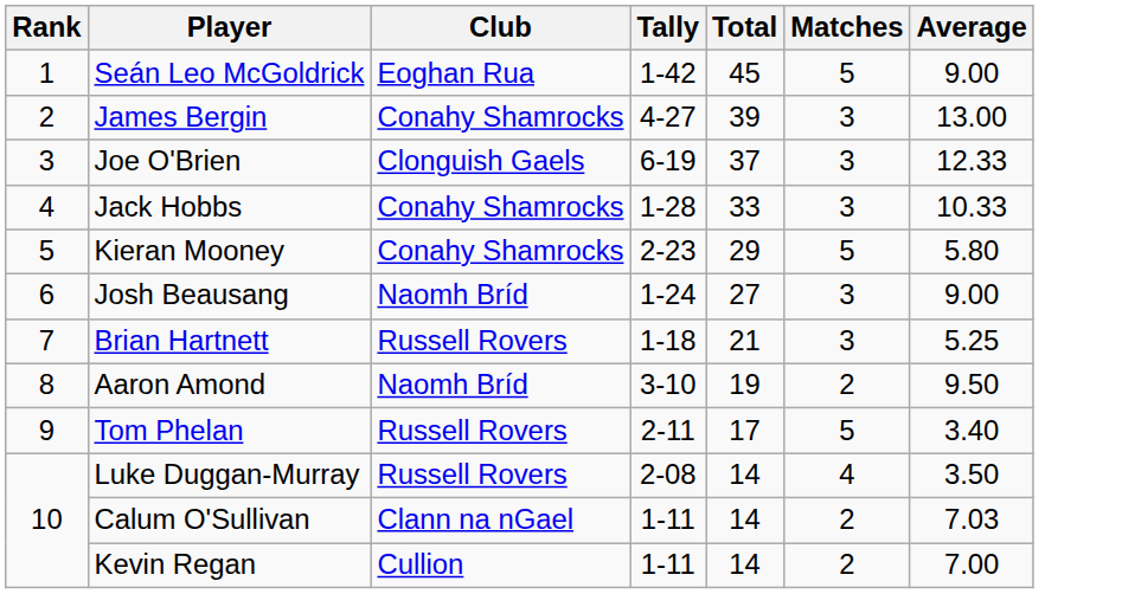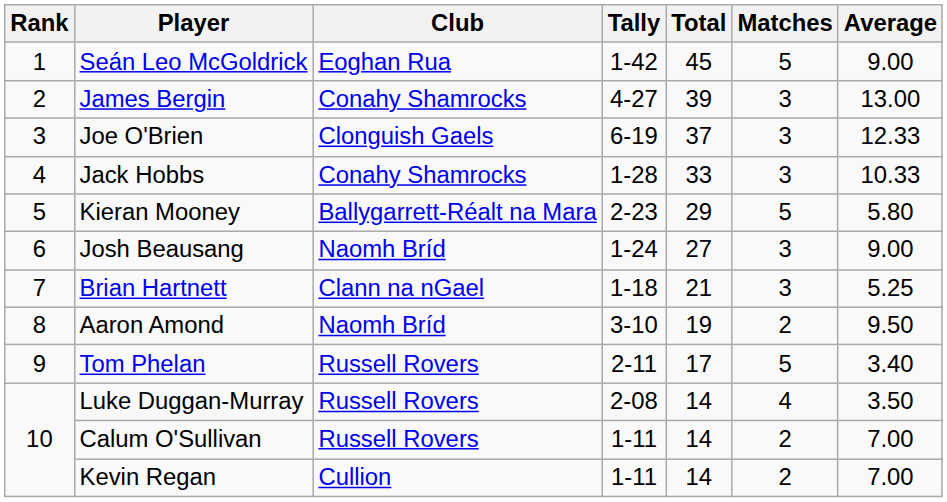 <table class="wikitable">
 <tr>
 <th>Rank</th>
 <th>Player</th>
 <th>Club</th>
 <th>Tally</th>
 <th>Total</th>
 <th>Matches</th>
 <th>Average</th>
 </tr>
 <tr>
 <td rowspan="1" style="text-align:center;">1</td>
 <td><a href='#'>Seán Leo McGoldrick</a></td>
 <td><a href='#'>Eoghan Rua</a></td>
 <td align=center>1-42</td>
 <td align=center>45</td>
 <td align=center>5</td>
 <td align=center>9.00</td>
 </tr>
 <tr>
 <td rowspan="1" style="text-align:center;">2</td>
 <td><a href='#'>James Bergin</a></td>
 <td><a href='#'>Conahy Shamrocks</a></td>
 <td align=center>4-27</td>
 <td align=center>39</td>
 <td align=center>3</td>
 <td align=center>13.00</td>
 </tr>
 <tr>
 <td rowspan="1" style="text-align:center;">3</td>
 <td>Joe O'Brien</td>
 <td><a href='#'>Clonguish Gaels</a></td>
 <td align=center>6-19</td>
 <td align=center>37</td>
 <td align=center>3</td>
 <td align=center>12.33</td>
 </tr>
 <tr>
 <td rowspan="1" style="text-align:center;">4</td>
 <td>Jack Hobbs</td>
 <td><a href='#'>Conahy Shamrocks</a></td>
 <td align=center>1-28</td>
 <td align=center>33</td>
 <td align=center>3</td>
 <td align=center>10.33</td>
 </tr>
 <tr>
 <td rowspan="1" style="text-align:center;">5</td>
 <td>Kieran Mooney</td>
-<td><a href='#'>Conahy Shamrocks</a></td>
+<td><a href='#'>Ballygarrett-Réalt na Mara</a></td>
 <td align=center>2-23</td>
 <td align=center>29</td>
 <td align=center>5</td>
 <td align=center>5.80</td>
 </tr>
 <tr>
 <td rowspan="1" style="text-align:center;">6</td>
 <td>Josh Beausang</td>
 <td><a href='#'>Naomh Bríd</a></td>
 <td align=center>1-24</td>
 <td align=center>27</td>
 <td align=center>3</td>
 <td align=center>9.00</td>
 </tr>
 <tr>
 <td rowspan="1" style="text-align:center;">7</td>
 <td><a href='#'>Brian Hartnett</a></td>
-<td><a href='#'>Russell Rovers</a></td>
+<td><a href='#'>Clann na nGael</a></td>
 <td align=center>1-18</td>
 <td align=center>21</td>
 <td align=center>3</td>
 <td align=center>5.25</td>
 </tr>
 <tr>
 <td rowspan="1" style="text-align:center;">8</td>
 <td>Aaron Amond</td>
 <td><a href='#'>Naomh Bríd</a></td>
 <td align=center>3-10</td>
 <td align=center>19</td>
 <td align=center>2</td>
 <td align=center>9.50</td>
 </tr>
 <tr>
 <td rowspan="1" style="text-align:center;">9</td>
 <td><a href='#'>Tom Phelan</a></td>
 <td><a href='#'>Russell Rovers</a></td>
 <td align=center>2-11</td>
 <td align=center>17</td>
 <td align=center>5</td>
 <td align=center>3.40</td>
 </tr>
 <tr>
 <td rowspan="3" style="text-align:center;">10</td>
 <td>Luke Duggan-Murray</td>
 <td><a href='#'>Russell Rovers</a></td>
 <td align=center>2-08</td>
 <td align=center>14</td>
 <td align=center>4</td>
 <td align=center>3.50</td>
 </tr>
 <tr>
 <td>Calum O'Sullivan</td>
-<td><a href='#'>Clann na nGael</a></td>
+<td><a href='#'>Russell Rovers</a></td>
 <td align=center>1-11</td>
 <td align=center>14</td>
 <td align=center>2</td>
-<td align=center>7.03</td>
+<td align=center>7.00</td>
 </tr>
 <tr>
 <td>Kevin Regan</td>
 <td><a href='#'>Cullion</a></td>
 <td align=center>1-11</td>
 <td align=center>14</td>
 <td align=center>2</td>
 <td align=center>7.00</td>
 </tr>
 </table>
